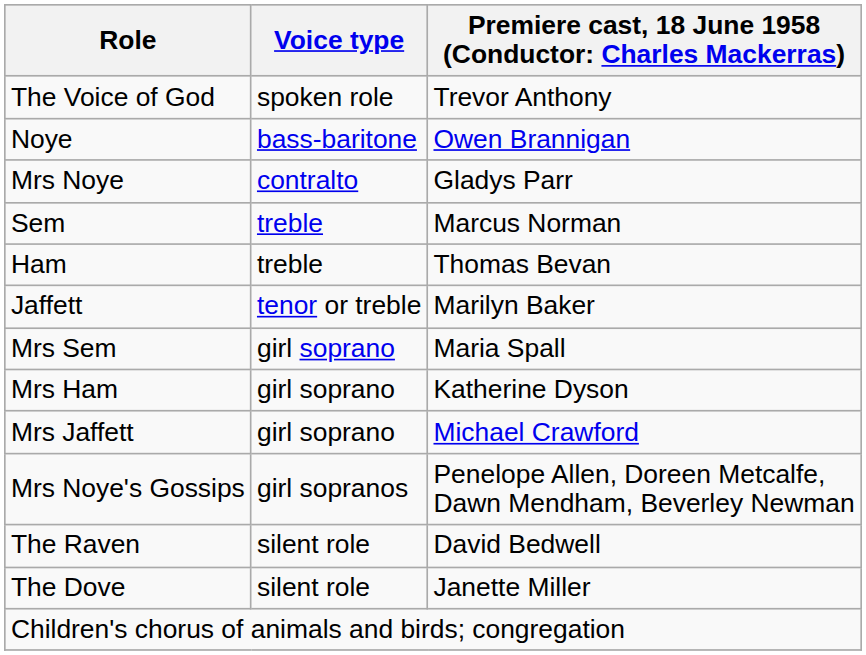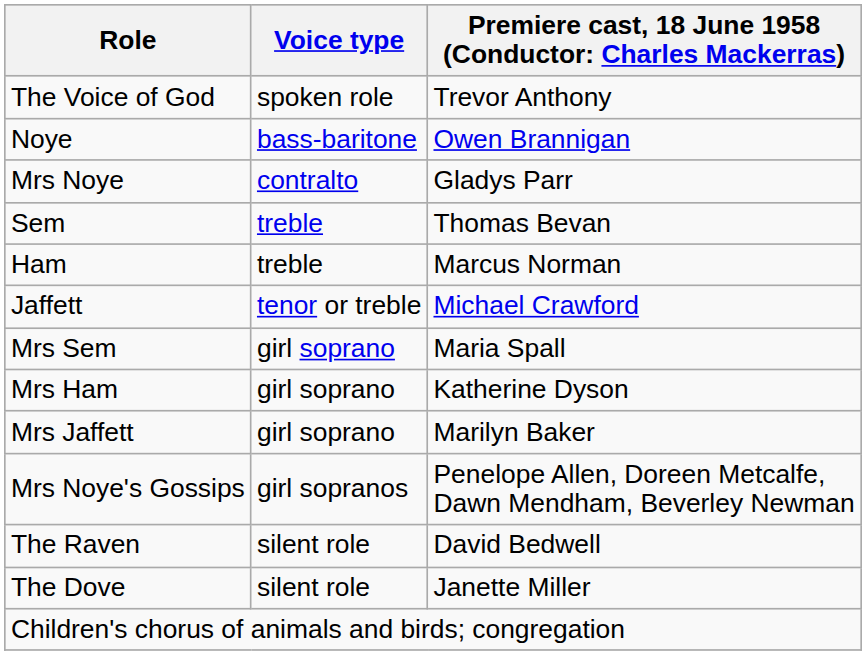 <table class="wikitable">
 <tr>
 <th>Role</th>
 <th><a href='#'>Voice type</a></th>
 <th>Premiere cast, 18 June 1958<br>(Conductor: <a href='#'>Charles Mackerras</a>)</th>
 </tr>
 <tr>
 <td>The Voice of God</td>
 <td>spoken role</td>
 <td>Trevor Anthony</td>
 </tr>
 <tr>
 <td>Noye</td>
 <td><a href='#'>bass-baritone</a></td>
 <td><a href='#'>Owen Brannigan</a></td>
 </tr>
 <tr>
 <td>Mrs  Noye</td>
 <td><a href='#'>contralto</a></td>
 <td>Gladys Parr</td>
 </tr>
 <tr>
 <td>Sem</td>
 <td><a href='#'>treble</a></td>
-<td>Marcus Norman</td>
+<td>Thomas Bevan</td>
 </tr>
 <tr>
 <td>Ham</td>
 <td>treble</td>
-<td>Thomas Bevan</td>
+<td>Marcus Norman</td>
 </tr>
 <tr>
 <td>Jaffett</td>
 <td><a href='#'>tenor</a> or treble</td>
-<td>Marilyn Baker</td>
+<td><a href='#'>Michael Crawford</a></td>
 </tr>
 <tr>
 <td>Mrs  Sem</td>
 <td>girl <a href='#'>soprano</a></td>
 <td>Maria Spall</td>
 </tr>
 <tr>
 <td>Mrs  Ham</td>
 <td>girl soprano</td>
 <td>Katherine Dyson</td>
 </tr>
 <tr>
 <td>Mrs Jaffett</td>
 <td>girl soprano</td>
-<td><a href='#'>Michael Crawford</a></td>
+<td>Marilyn Baker</td>
 </tr>
 <tr>
 <td>Mrs Noye's Gossips</td>
 <td>girl sopranos</td>
 <td>Penelope Allen, Doreen Metcalfe,<br>Dawn Mendham, Beverley Newman</td>
 </tr>
 <tr>
 <td>The Raven</td>
 <td>silent role</td>
 <td>David Bedwell</td>
 </tr>
 <tr>
 <td>The Dove</td>
 <td>silent role</td>
 <td>Janette Miller</td>
 </tr>
 <tr>
 <td colspan="3">Children's chorus of animals and birds; congregation</td>
 </tr>
 </table>
